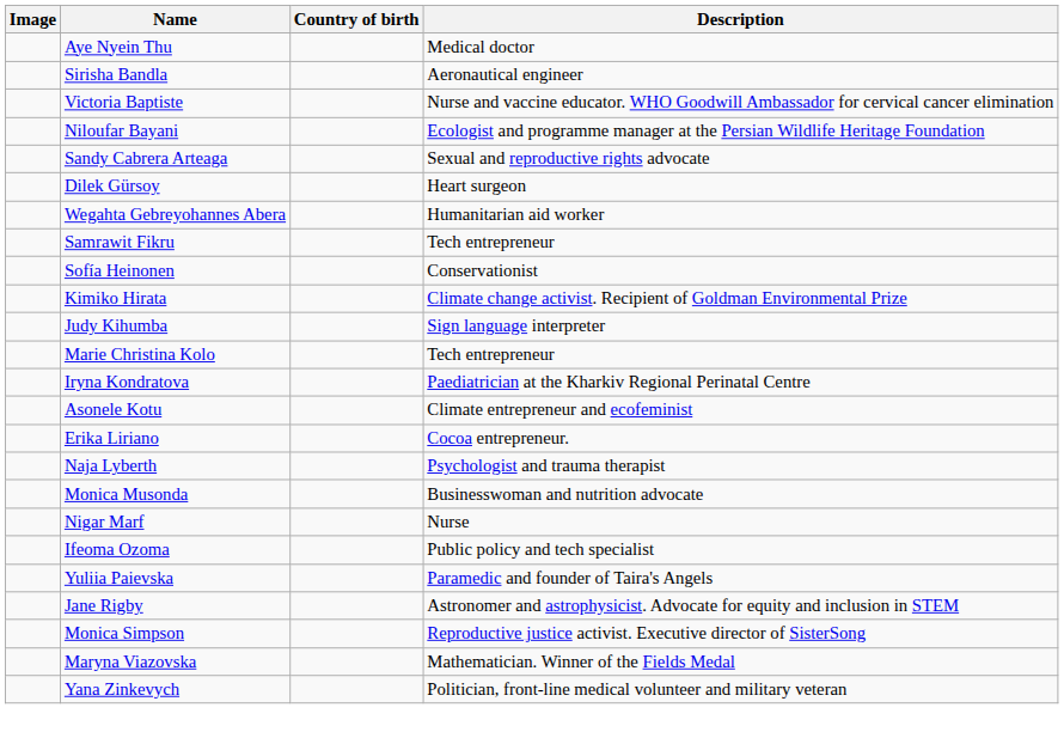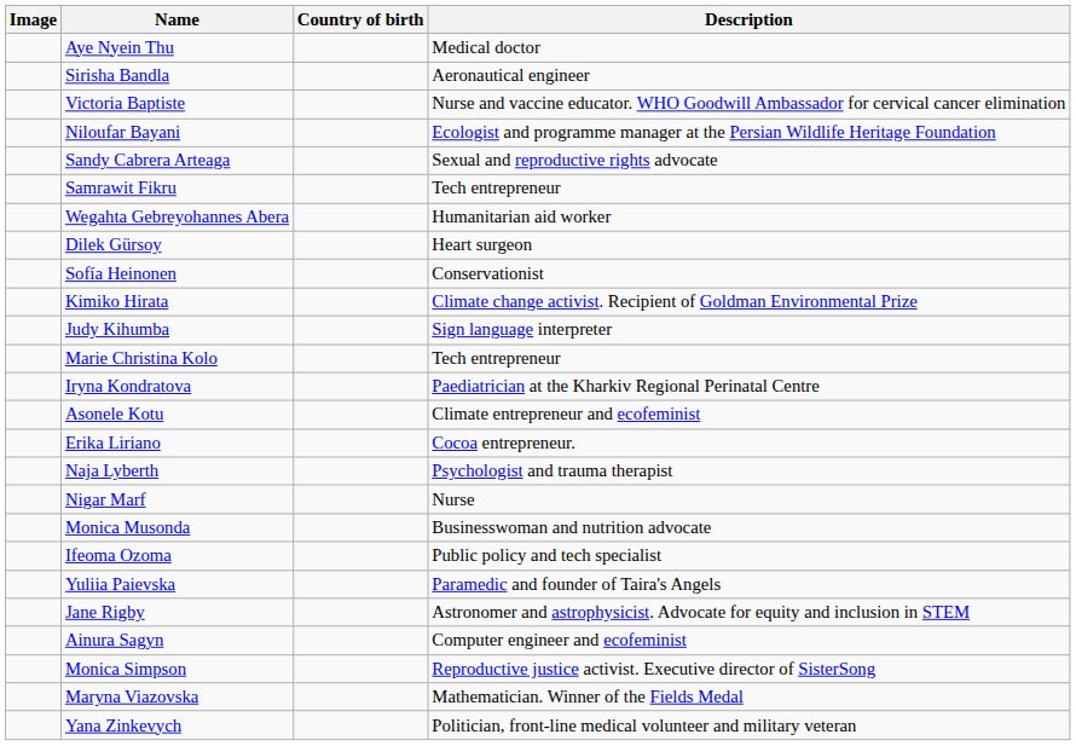 <table class="wikitable sortable">
 <tr>
 <th>Image</th>
 <th>Name</th>
 <th>Country of birth</th>
 <th>Description</th>
 </tr>
 <tr>
 <td></td>
 <td><a href='#'>Aye Nyein Thu</a></td>
 <td></td>
 <td>Medical doctor</td>
 </tr>
 <tr>
 <td></td>
 <td><a href='#'>Sirisha Bandla</a></td>
 <td></td>
 <td>Aeronautical engineer</td>
 </tr>
 <tr>
 <td></td>
 <td><a href='#'>Victoria Baptiste</a></td>
 <td></td>
 <td>Nurse and vaccine educator. <a href='#'>WHO Goodwill Ambassador</a> for cervical cancer elimination</td>
 </tr>
 <tr>
 <td></td>
 <td><a href='#'>Niloufar Bayani</a></td>
 <td></td>
 <td><a href='#'>Ecologist</a> and programme manager at the <a href='#'>Persian Wildlife Heritage Foundation</a></td>
 </tr>
 <tr>
 <td></td>
 <td><a href='#'>Sandy Cabrera Arteaga</a></td>
 <td></td>
 <td>Sexual and <a href='#'>reproductive rights</a> advocate</td>
 </tr>
 <tr>
 <td></td>
-<td><a href='#'>Dilek Gürsoy</a></td>
+<td><a href='#'>Samrawit Fikru</a></td>
 <td></td>
-<td>Heart surgeon</td>
+<td>Tech entrepreneur</td>
 </tr>
 <tr>
 <td></td>
 <td><a href='#'>Wegahta Gebreyohannes Abera</a></td>
 <td></td>
 <td>Humanitarian aid worker</td>
 </tr>
 <tr>
 <td></td>
-<td><a href='#'>Samrawit Fikru</a></td>
+<td><a href='#'>Dilek Gürsoy</a></td>
 <td></td>
-<td>Tech entrepreneur</td>
+<td>Heart surgeon</td>
 </tr>
 <tr>
 <td></td>
 <td><a href='#'>Sofía Heinonen</a></td>
 <td></td>
 <td>Conservationist</td>
 </tr>
 <tr>
 <td></td>
 <td><a href='#'>Kimiko Hirata</a></td>
 <td></td>
 <td><a href='#'>Climate change activist</a>. Recipient of <a href='#'>Goldman Environmental Prize</a></td>
 </tr>
 <tr>
 <td></td>
 <td><a href='#'>Judy Kihumba</a></td>
 <td></td>
 <td><a href='#'>Sign language</a> interpreter</td>
 </tr>
 <tr>
 <td></td>
 <td><a href='#'>Marie Christina Kolo</a></td>
 <td></td>
 <td>Tech entrepreneur</td>
 </tr>
 <tr>
 <td></td>
 <td><a href='#'>Iryna Kondratova</a></td>
 <td></td>
 <td><a href='#'>Paediatrician</a> at the Kharkiv Regional Perinatal Centre</td>
 </tr>
 <tr>
 <td></td>
 <td><a href='#'>Asonele Kotu</a></td>
 <td></td>
 <td>Climate entrepreneur and <a href='#'>ecofeminist</a></td>
 </tr>
 <tr>
 <td></td>
 <td><a href='#'>Erika Liriano</a></td>
 <td></td>
 <td><a href='#'>Cocoa</a> entrepreneur.</td>
 </tr>
 <tr>
 <td></td>
 <td><a href='#'>Naja Lyberth</a></td>
 <td></td>
 <td><a href='#'>Psychologist</a> and trauma therapist</td>
 </tr>
 <tr>
 <td></td>
+<td><a href='#'>Nigar Marf</a></td>
+<td></td>
+<td>Nurse</td>
+</tr>
+<tr>
+<td></td>
 <td><a href='#'>Monica Musonda</a></td>
 <td></td>
 <td>Businesswoman and nutrition advocate</td>
-</tr>
-<tr>
-<td></td>
-<td><a href='#'>Nigar Marf</a></td>
-<td></td>
-<td>Nurse</td>
 </tr>
 <tr>
 <td></td>
 <td><a href='#'>Ifeoma Ozoma</a></td>
 <td></td>
 <td>Public policy and tech specialist</td>
 </tr>
 <tr>
 <td></td>
 <td><a href='#'>Yuliia Paievska</a></td>
 <td></td>
 <td><a href='#'>Paramedic</a> and founder of Taira's Angels</td>
 </tr>
 <tr>
 <td></td>
 <td><a href='#'>Jane Rigby</a></td>
 <td></td>
 <td>Astronomer and <a href='#'>astrophysicist</a>. Advocate for equity and inclusion in <a href='#'>STEM</a></td>
 </tr>
 <tr>
 <td></td>
+<td><a href='#'>Ainura Sagyn</a></td>
+<td></td>
+<td>Computer engineer and <a href='#'>ecofeminist</a></td>
+</tr>
+<tr>
+<td></td>
 <td><a href='#'>Monica Simpson</a></td>
 <td></td>
 <td><a href='#'>Reproductive justice</a> activist. Executive director of <a href='#'>SisterSong</a></td>
 </tr>
 <tr>
 <td></td>
 <td><a href='#'>Maryna Viazovska</a></td>
 <td></td>
 <td>Mathematician. Winner of the <a href='#'>Fields Medal</a></td>
 </tr>
 <tr>
 <td></td>
 <td><a href='#'>Yana Zinkevych</a></td>
 <td></td>
 <td>Politician, front-line medical volunteer and military veteran</td>
 </tr>
 </table>
